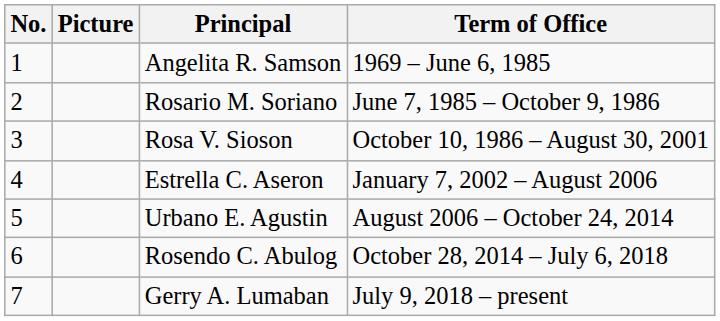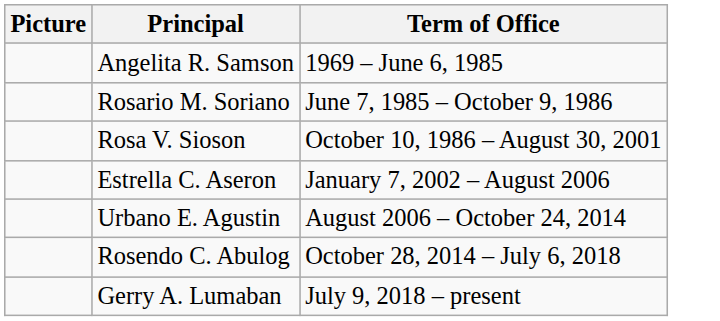 <table class="wikitable">
 <tr>
-<th>No.</th>
 <th>Picture</th>
 <th>Principal</th>
 <th>Term of Office</th>
 </tr>
 <tr>
-<td>1</td>
 <td></td>
 <td>Angelita R. Samson</td>
 <td>1969 – June 6, 1985</td>
 </tr>
 <tr>
-<td>2</td>
 <td></td>
 <td>Rosario M. Soriano</td>
 <td>June 7, 1985 – October 9, 1986</td>
 </tr>
 <tr>
-<td>3</td>
 <td></td>
 <td>Rosa V. Sioson</td>
 <td>October 10, 1986 – August 30, 2001</td>
 </tr>
 <tr>
-<td>4</td>
 <td></td>
 <td>Estrella C. Aseron</td>
 <td>January 7, 2002 – August 2006</td>
 </tr>
 <tr>
-<td>5</td>
 <td></td>
 <td>Urbano E. Agustin</td>
 <td>August 2006 – October 24, 2014</td>
 </tr>
 <tr>
-<td>6</td>
 <td></td>
 <td>Rosendo C. Abulog</td>
 <td>October 28, 2014 – July 6, 2018</td>
 </tr>
 <tr>
-<td>7</td>
 <td></td>
 <td>Gerry A. Lumaban</td>
 <td>July 9, 2018 – present</td>
 </tr>
 </table>
